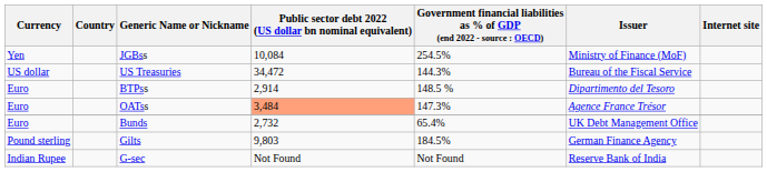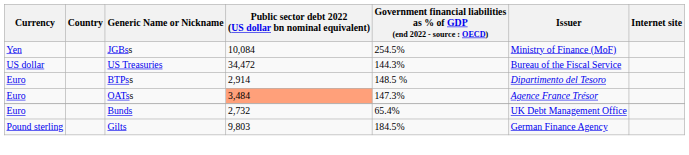 <table class="wikitable">
 <tr>
 <th>Currency</th>
 <th>Country</th>
 <th>Generic Name or Nickname</th>
 <th>Public sector debt 2022<br>(<a href='#'>US dollar</a> bn nominal equivalent)</th>
 <th>Government financial liabilities<br>as % of <a href='#'>GDP</a><br><small>(end 2022 - source : <a href='#'>OECD</a>)</small></th>
 <th>Issuer</th>
 <th>Internet site</th>
 </tr>
 <tr>
 <td><a href='#'>Yen</a></td>
 <td></td>
 <td><a href='#'>JGBs</a>s</td>
 <td>10,084</td>
 <td>254.5%</td>
 <td><a href='#'>Ministry of Finance (MoF)</a></td>
 <td></td>
 </tr>
 <tr>
 <td><a href='#'>US dollar</a></td>
 <td></td>
 <td><a href='#'>US Treasuries</a></td>
 <td>34,472</td>
 <td>144.3%</td>
 <td><a href='#'>Bureau of the Fiscal Service</a></td>
 <td></td>
 </tr>
 <tr>
 <td><a href='#'>Euro</a></td>
 <td></td>
 <td><a href='#'>BTPs</a>s</td>
 <td>2,914</td>
 <td>148.5	%</td>
 <td><em><a href='#'>Dipartimento del Tesoro</a></em></td>
 <td></td>
 </tr>
 <tr>
 <td><a href='#'>Euro</a></td>
 <td></td>
 <td><a href='#'>OATs</a>s</td>
 <td style="background: lightsalmon;">3,484</td>
 <td>147.3%</td>
 <td><em><a href='#'>Agence France Trésor</a></em></td>
 <td></td>
 </tr>
 <tr>
 </tr>
 <tr>
 <td><a href='#'>Euro</a></td>
 <td></td>
 <td><a href='#'>Bunds</a></td>
 <td>2,732</td>
 <td>65.4%</td>
 <td><a href='#'>UK Debt Management Office</a></td>
 <td></td>
 </tr>
 <tr>
 <td><a href='#'>Pound sterling</a></td>
 <td></td>
 <td><a href='#'>Gilts</a></td>
 <td>9,803</td>
 <td>184.5%</td>
 <td><a href='#'>German Finance Agency</a></td>
 <td></td>
 </tr>
-<tr>
-<td><a href='#'>Indian Rupee</a></td>
-<td></td>
-<td><a href='#'>G-sec</a></td>
-<td>Not Found</td>
-<td>Not Found</td>
-<td><a href='#'>Reserve Bank of India</a></td>
-<td></td>
-</tr>
 </table>
